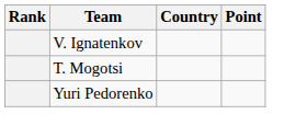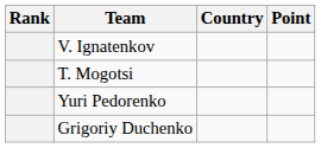 <table class="wikitable sortable">
 <tr>
 <th>Rank</th>
 <th>Team</th>
 <th>Country</th>
 <th>Point</th>
 </tr>
 <tr>
 <th></th>
 <td>V. Ignatenkov</td>
 <td></td>
 <td></td>
 </tr>
 <tr>
 <th></th>
 <td>T. Mogotsi</td>
 <td></td>
 <td></td>
 </tr>
 <tr>
 <th></th>
 <td>Yuri Pedorenko</td>
 <td></td>
 <td></td>
 </tr>
+<tr>
+<th></th>
+<td>Grigoriy Duchenko</td>
+<td></td>
+<td></td>
+</tr>
 </table>
